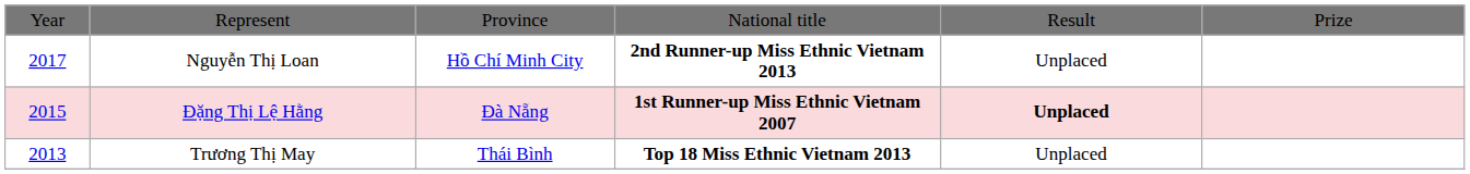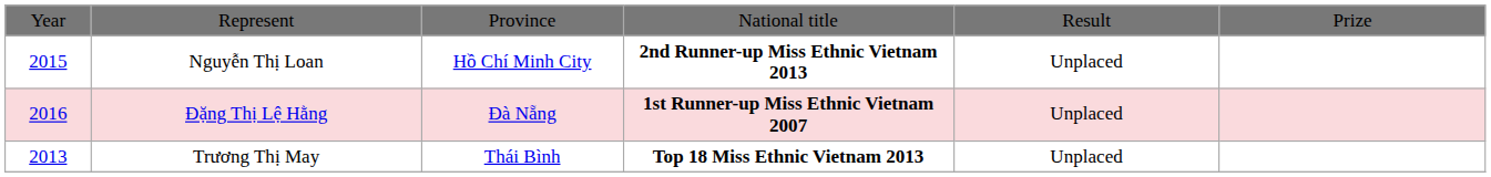 <table class="wikitable" style="background: #FFFFFF; font-size: 92%; text-align:center">
 <tr bgcolor="#787878" colspan=10 align="center">
 <td width="60"><span>Year</span></td>
 <td width="250"><span>Represent</span></td>
 <td width="150"><span>Province</span></td>
 <td width="250"><span>National title</span></td>
 <td width="200"><span>Result</span></td>
 <td width="200"><span>Prize</span></td>
 </tr>
 <tr>
-<td> <a href='#'>2017</a></td>
+<td> <a href='#'>2015</a></td>
 <td>Nguyễn Thị Loan</td>
 <td><a href='#'>Hồ Chí Minh City</a></td>
 <td><strong>2nd Runner-up Miss Ethnic Vietnam 2013</strong></td>
 <td>Unplaced</td>
 <td></td>
 </tr>
 <tr style="background-color:#FADADD;">
-<td> <a href='#'>2015</a></td>
+<td> <a href='#'>2016</a></td>
 <td><a href='#'>Đặng Thị Lệ Hằng</a></td>
 <td><a href='#'>Đà Nẵng</a></td>
 <td><strong>1st Runner-up Miss Ethnic Vietnam 2007</strong></td>
-<td><strong>Unplaced</strong></td>
+<td>Unplaced</td>
 <td style="background:;"></td>
 </tr>
 <tr>
 <td> <a href='#'>2013</a></td>
 <td>Trương Thị May</td>
 <td><a href='#'>Thái Bình</a></td>
 <td><strong>Top 18 Miss Ethnic Vietnam 2013</strong></td>
 <td>Unplaced</td>
 <td></td>
 </tr>
 <tr>
 </tr>
 </table>
